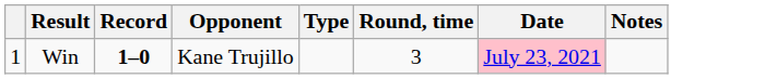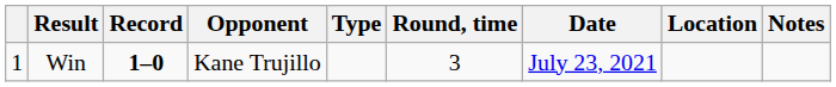 <table class="wikitable" style="text-align:center">
 <tr>
 <th></th>
 <th>Result</th>
 <th>Record</th>
 <th>Opponent</th>
 <th>Type</th>
 <th>Round, time</th>
 <th>Date</th>
+<th>Location</th>
 <th>Notes</th>
 </tr>
 <tr>
 <td>1</td>
 <td>Win</td>
 <td><strong>1–0</strong></td>
 <td style="text-align:left;">Kane Trujillo</td>
 <td></td>
 <td>3</td>
-<td style="background: pink;"><a href='#'>July 23, 2021</a></td>
+<td><a href='#'>July 23, 2021</a></td>
+<td style="text-align:left;"></td>
 <td></td>
 </tr>
 </table>
